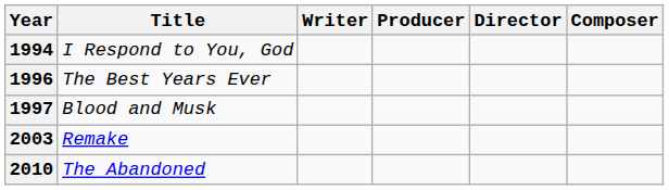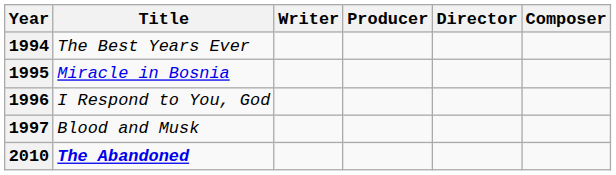 <table class="wikitable plainrowheaders" style="margin-right: 0;">
 <tr>
 <th>Year</th>
 <th>Title</th>
 <th>Writer</th>
 <th>Producer</th>
 <th>Director</th>
 <th>Composer</th>
 </tr>
 <tr>
 <th scope="row">1994</th>
-<td><em>I Respond to You, God</em></td>
+<td><em>The Best Years Ever</em></td>
+<td></td>
+<td></td>
+<td></td>
+<td></td>
+</tr>
+<tr>
+<th scope="row">1995</th>
+<td><em><a href='#'>Miracle in Bosnia</a></em></td>
 <td></td>
 <td></td>
 <td></td>
 <td></td>
 </tr>
 <tr>
 <th scope="row">1996</th>
-<td><em>The Best Years Ever</em></td>
+<td><em>I Respond to You, God</em></td>
 <td></td>
 <td></td>
 <td></td>
 <td></td>
 </tr>
 <tr>
 <th scope="row">1997</th>
 <td><em>Blood and Musk</em></td>
 <td></td>
 <td></td>
 <td></td>
 <td></td>
 </tr>
 <tr>
-<th scope="row">2003</th>
-<td><em><a href='#'>Remake</a></em></td>
-<td></td>
-<td></td>
-<td></td>
-<td></td>
-</tr>
-<tr>
 <th scope="row">2010</th>
-<td><em><a href='#'>The Abandoned</a></em></td>
+<td><strong><em><a href='#'>The Abandoned</a></em></strong></td>
 <td></td>
 <td></td>
 <td></td>
 <td></td>
 </tr>
 </table>
